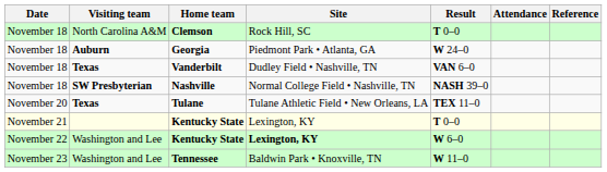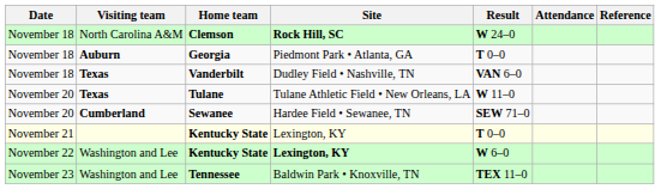 <table class="wikitable" style="font-size:95%;">
 <tr>
 <th>Date</th>
 <th>Visiting team</th>
 <th>Home team</th>
 <th>Site</th>
 <th>Result</th>
 <th>Attendance</th>
 <th class="unsortable">Reference</th>
 </tr>
 <tr bgcolor=ccffcc>
 <td>November 18</td>
 <td>North Carolina A&M</td>
 <td><strong>Clemson</strong></td>
-<td>Rock Hill, SC</td>
-<td><strong>T</strong> 0–0</td>
+<td><strong>Rock Hill, SC</strong></td>
+<td><strong>W</strong> 24–0</td>
 <td></td>
 <td></td>
 </tr>
 <tr bgcolor=>
 <td>November 18</td>
 <td><strong>Auburn</strong></td>
 <td><strong>Georgia</strong></td>
 <td>Piedmont Park • Atlanta, GA</td>
-<td><strong>W</strong> 24–0</td>
+<td><strong>T</strong> 0–0</td>
 <td></td>
 <td></td>
 </tr>
 <tr bgcolor=>
 <td>November 18</td>
 <td><strong>Texas</strong></td>
 <td><strong>Vanderbilt</strong></td>
 <td>Dudley Field • Nashville, TN</td>
 <td><strong>VAN</strong> 6–0</td>
 <td></td>
 <td></td>
 </tr>
 <tr bgcolor=>
-<td>November 18</td>
-<td><strong>SW Presbyterian</strong></td>
-<td><strong>Nashville</strong></td>
-<td>Normal College Field • Nashville, TN</td>
-<td><strong>NASH</strong> 39–0</td>
+<td>November 20</td>
+<td><strong>Texas</strong></td>
+<td><strong>Tulane</strong></td>
+<td>Tulane Athletic Field • New Orleans, LA</td>
+<td><strong>W</strong> 11–0</td>
 <td></td>
 <td></td>
 </tr>
 <tr bgcolor=>
 <td>November 20</td>
-<td><strong>Texas</strong></td>
-<td><strong>Tulane</strong></td>
-<td>Tulane Athletic Field • New Orleans, LA</td>
-<td><strong>TEX</strong> 11–0</td>
+<td><strong>Cumberland</strong></td>
+<td><strong>Sewanee</strong></td>
+<td>Hardee Field • Sewanee, TN</td>
+<td><strong>SEW</strong> 71–0</td>
 <td></td>
 <td></td>
 </tr>
 <tr bgcolor=ffffe6>
 <td>November 21</td>
 <td></td>
 <td><strong>Kentucky State</strong></td>
 <td>Lexington, KY</td>
 <td><strong>T</strong> 0–0</td>
 <td></td>
 <td></td>
 </tr>
 <tr bgcolor=ccffcc>
 <td>November 22</td>
 <td>Washington and Lee</td>
 <td><strong>Kentucky State</strong></td>
 <td><strong>Lexington, KY</strong></td>
 <td><strong>W</strong> 6–0</td>
 <td></td>
 <td></td>
 </tr>
 <tr bgcolor=ccffcc>
 <td>November 23</td>
 <td>Washington and Lee</td>
 <td><strong>Tennessee</strong></td>
 <td>Baldwin Park • Knoxville, TN</td>
-<td><strong>W</strong> 11–0</td>
+<td><strong>TEX</strong> 11–0</td>
 <td></td>
 <td></td>
 </tr>
 </table>
